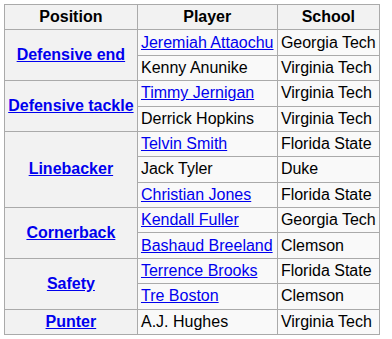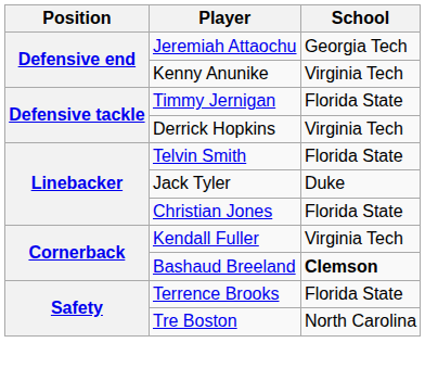 <table class="wikitable">
 <tr>
 <th>Position</th>
 <th>Player</th>
 <th>School</th>
 </tr>
 <tr>
 <th rowspan="2"><a href='#'>Defensive end</a></th>
 <td><a href='#'>Jeremiah Attaochu</a></td>
 <td>Georgia Tech</td>
 </tr>
 <tr>
 <td>Kenny Anunike</td>
 <td>Virginia Tech</td>
 </tr>
 <tr>
 <th rowspan="2"><a href='#'>Defensive tackle</a></th>
 <td><a href='#'>Timmy Jernigan</a></td>
-<td>Virginia Tech</td>
+<td>Florida State</td>
 </tr>
 <tr>
 <td>Derrick Hopkins</td>
 <td>Virginia Tech</td>
 </tr>
 <tr>
 <th rowspan="3"><a href='#'>Linebacker</a></th>
 <td><a href='#'>Telvin Smith</a></td>
 <td>Florida State</td>
 </tr>
 <tr>
 <td>Jack Tyler</td>
 <td>Duke</td>
 </tr>
 <tr>
 <td><a href='#'>Christian Jones</a></td>
 <td>Florida State</td>
 </tr>
 <tr>
 <th rowspan="2"><a href='#'>Cornerback</a></th>
 <td><a href='#'>Kendall Fuller</a></td>
-<td>Georgia Tech</td>
+<td>Virginia Tech</td>
 </tr>
 <tr>
 <td><a href='#'>Bashaud Breeland</a></td>
-<td>Clemson</td>
+<td><strong>Clemson</strong></td>
 </tr>
 <tr>
 <th rowspan="2"><a href='#'>Safety</a></th>
 <td><a href='#'>Terrence Brooks</a></td>
 <td>Florida State</td>
 </tr>
 <tr>
 <td><a href='#'>Tre Boston</a></td>
-<td>Clemson</td>
-</tr>
-<tr>
-<th rowspan="1"><a href='#'>Punter</a></th>
-<td>A.J. Hughes</td>
-<td>Virginia Tech</td>
+<td>North Carolina</td>
 </tr>
 <tr>
 </tr>
 </table>
